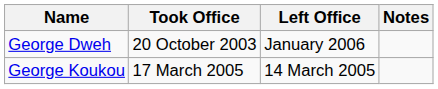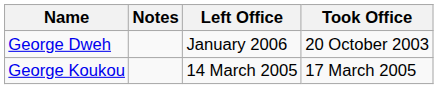 <table class="wikitable">
 <tr>
 <th>Name</th>
+<th>Notes</th>
+<th>Left Office</th>
 <th>Took Office</th>
-<th>Left Office</th>
-<th>Notes</th>
 </tr>
 <tr>
 <td><a href='#'>George Dweh</a></td>
+<td></td>
+<td>January 2006</td>
 <td>20 October 2003</td>
-<td>January 2006</td>
-<td></td>
 </tr>
 <tr>
 <td><a href='#'>George Koukou</a></td>
+<td></td>
+<td>14 March 2005</td>
 <td>17 March 2005</td>
-<td>14 March 2005</td>
-<td></td>
 </tr>
 </table>
